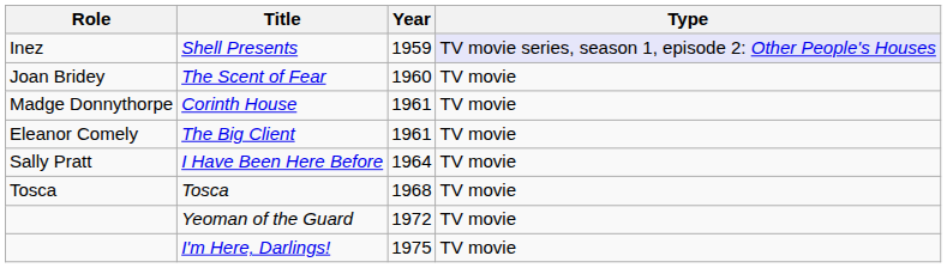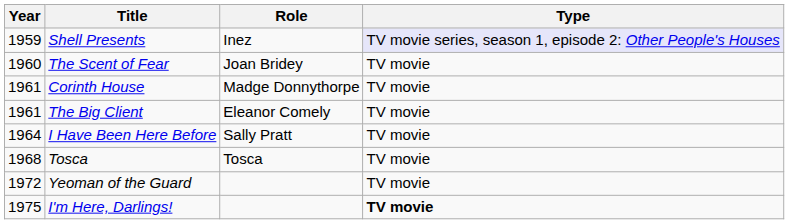 <table class="wikitable">
 <tr>
+<th>Year</th>
+<th>Title</th>
 <th>Role</th>
-<th>Title</th>
-<th>Year</th>
 <th>Type</th>
 </tr>
 <tr>
+<td>1959</td>
+<td><em><a href='#'>Shell Presents</a></em></td>
 <td>Inez</td>
-<td><em><a href='#'>Shell Presents</a></em></td>
-<td>1959</td>
 <td style="background: lavender;">TV movie series, season 1, episode 2: <em><a href='#'>Other People's Houses</a></em></td>
 </tr>
 <tr>
+<td>1960</td>
+<td><em><a href='#'>The Scent of Fear</a></em></td>
 <td>Joan Bridey</td>
-<td><em><a href='#'>The Scent of Fear</a></em></td>
-<td>1960</td>
 <td>TV movie</td>
 </tr>
 <tr>
+<td>1961</td>
+<td><em><a href='#'>Corinth House</a></em></td>
 <td>Madge Donnythorpe</td>
-<td><em><a href='#'>Corinth House</a></em></td>
-<td>1961</td>
 <td>TV movie</td>
 </tr>
 <tr>
+<td>1961</td>
+<td><em><a href='#'>The Big Client</a></em></td>
 <td>Eleanor Comely</td>
-<td><em><a href='#'>The Big Client</a></em></td>
-<td>1961</td>
 <td>TV movie</td>
 </tr>
 <tr>
+<td>1964</td>
+<td><em><a href='#'>I Have Been Here Before</a></em></td>
 <td>Sally Pratt</td>
-<td><em><a href='#'>I Have Been Here Before</a></em></td>
-<td>1964</td>
 <td>TV movie</td>
 </tr>
 <tr>
+<td>1968</td>
+<td><em>Tosca</em></td>
 <td>Tosca</td>
-<td><em>Tosca</em></td>
-<td>1968</td>
 <td>TV movie</td>
 </tr>
 <tr>
+<td>1972</td>
+<td><em>Yeoman of the Guard</em></td>
 <td></td>
-<td><em>Yeoman of the Guard</em></td>
-<td>1972</td>
 <td>TV movie</td>
 </tr>
 <tr>
+<td>1975</td>
+<td><em><a href='#'>I'm Here, Darlings!</a></em></td>
 <td></td>
-<td><em><a href='#'>I'm Here, Darlings!</a></em></td>
-<td>1975</td>
-<td>TV movie</td>
+<td><strong>TV movie</strong></td>
 </tr>
 </table>
